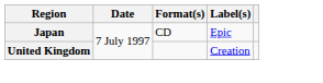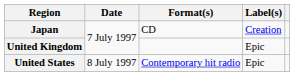 <table class="wikitable plainrowheaders">
 <tr>
 <th scope="col">Region</th>
 <th scope="col">Date</th>
 <th scope="col">Format(s)</th>
 <th scope="col">Label(s)</th>
 <th scope="col"></th>
 </tr>
 <tr>
 <th scope="row">Japan</th>
 <td rowspan="2">7 July 1997</td>
 <td>CD</td>
-<td><a href='#'>Epic</a></td>
+<td><a href='#'>Creation</a></td>
 <td align="center"></td>
 </tr>
 <tr>
 <th scope="row">United Kingdom</th>
 <td></td>
-<td><a href='#'>Creation</a></td>
+<td>Epic</td>
+<td align="center"></td>
+</tr>
+<tr>
+<th scope="row">United States</th>
+<td>8 July 1997</td>
+<td><a href='#'>Contemporary hit radio</a></td>
+<td>Epic</td>
 <td align="center"></td>
 </tr>
 </table>
